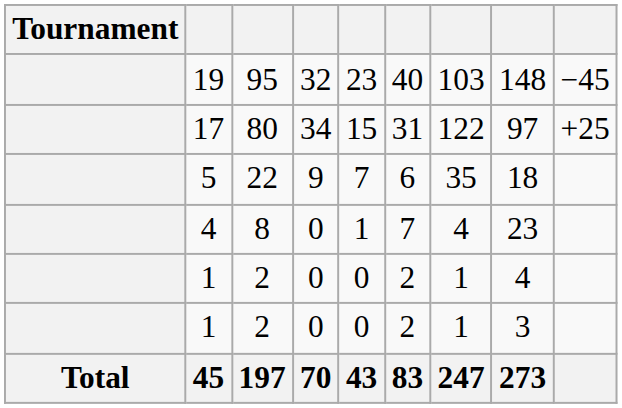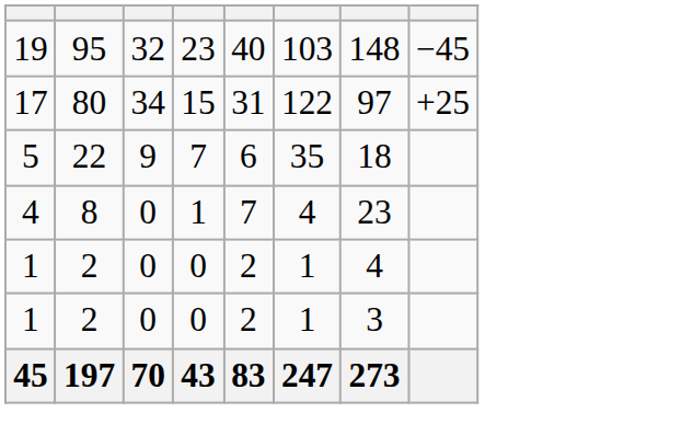 <table class="wikitable plainrowheaders sortable">
 <tr>
-<th>Tournament</th>
 <th scope=col></th>
 <th scope=col></th>
 <th scope=col></th>
 <th scope=col></th>
 <th scope=col></th>
 <th scope=col></th>
 <th scope=col></th>
 <th scope=col></th>
 </tr>
 <tr>
-<th scope=row align=left></th>
 <td align=center>19</td>
 <td align=center>95</td>
 <td align=center>32</td>
 <td align=center>23</td>
 <td align=center>40</td>
 <td align=center>103</td>
 <td align=center>148</td>
 <td align=center>−45</td>
 </tr>
 <tr>
-<th scope=row align=left></th>
 <td align=center>17</td>
 <td align=center>80</td>
 <td align=center>34</td>
 <td align=center>15</td>
 <td align=center>31</td>
 <td align=center>122</td>
 <td align=center>97</td>
 <td align=center>+25</td>
 </tr>
 <tr>
-<th scope=row align=left></th>
 <td align=center>5</td>
 <td align=center>22</td>
 <td align=center>9</td>
 <td align=center>7</td>
 <td align=center>6</td>
 <td align=center>35</td>
 <td align=center>18</td>
 <td align=center></td>
 </tr>
 <tr>
-<th scope=row align=left></th>
 <td align=center>4</td>
 <td align=center>8</td>
 <td align=center>0</td>
 <td align=center>1</td>
 <td align=center>7</td>
 <td align=center>4</td>
 <td align=center>23</td>
 <td align=center></td>
 </tr>
 <tr>
-<th scope=row align=left></th>
 <td align=center>1</td>
 <td align=center>2</td>
 <td align=center>0</td>
 <td align=center>0</td>
 <td align=center>2</td>
 <td align=center>1</td>
 <td align=center>4</td>
 <td align=center></td>
 </tr>
 <tr>
-<th scope=row align=left></th>
 <td align=center>1</td>
 <td align=center>2</td>
 <td align=center>0</td>
 <td align=center>0</td>
 <td align=center>2</td>
 <td align=center>1</td>
 <td align=center>3</td>
 <td align=center></td>
 </tr>
 <tr class=sortbottom>
-<th scope=row><strong>Total</strong></th>
 <th align=center>45</th>
 <th align=center>197</th>
 <th align=center>70</th>
 <th align=center>43</th>
 <th align=center>83</th>
 <th align=center>247</th>
 <th align=center>273</th>
 <th align=center></th>
 </tr>
 </table>
